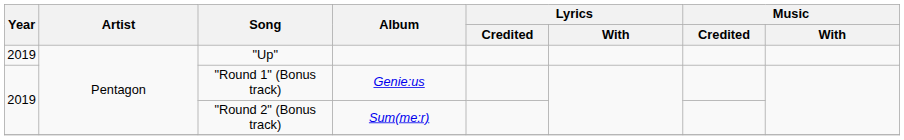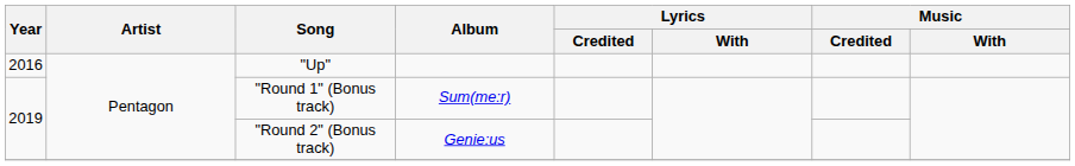 <table class="wikitable" style="text-align:center;">
 <tr>
 <th rowspan="2" style="width:2em;">Year</th>
 <th rowspan="2" style="width:12em;">Artist</th>
 <th rowspan="2" style="width:10em;">Song</th>
 <th rowspan="2" style="width:10em;">Album</th>
 <th colspan="2" style="width:16em;">Lyrics</th>
 <th colspan="2" style="width:16em;">Music</th>
 </tr>
 <tr>
 <th style="width:6em;">Credited</th>
 <th style="width:10em;">With</th>
 <th style="width:6em;">Credited</th>
 <th style="width:10em;">With</th>
 </tr>
 <tr>
-<td>2019</td>
+<td>2016</td>
 <td rowspan="3">Pentagon</td>
 <td>"Up"</td>
 <td></td>
 <td></td>
 <td></td>
 <td></td>
 <td></td>
 </tr>
 <tr>
 <td rowspan="2">2019</td>
 <td>"Round 1" (Bonus track)</td>
-<td><em><a href='#'>Genie:us</a></em></td>
+<td><em><a href='#'>Sum(me:r)</a></em></td>
 <td></td>
 <td rowspan="2"></td>
 <td></td>
 <td rowspan="2"></td>
 </tr>
 <tr>
 <td>"Round 2" (Bonus track)</td>
-<td><em><a href='#'>Sum(me:r)</a></em></td>
+<td><em><a href='#'>Genie:us</a></em></td>
 <td></td>
 <td></td>
 </tr>
 <tr>
 </tr>
 </table>
